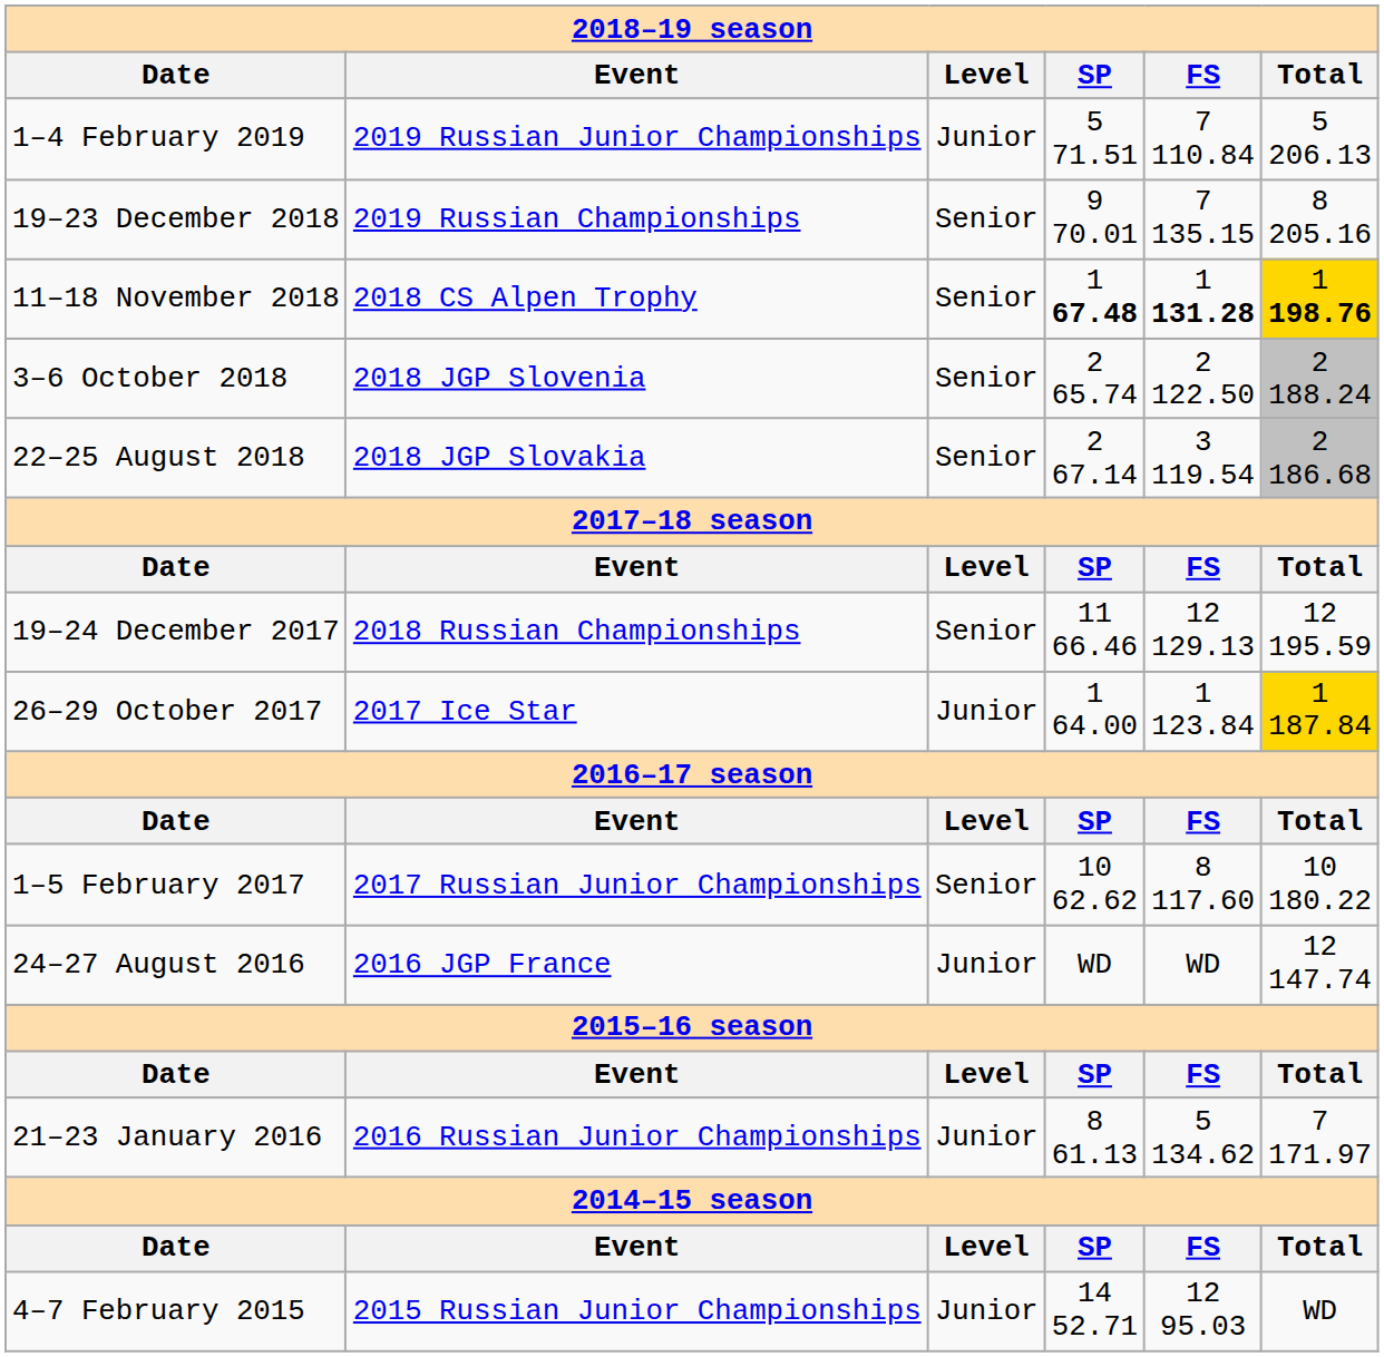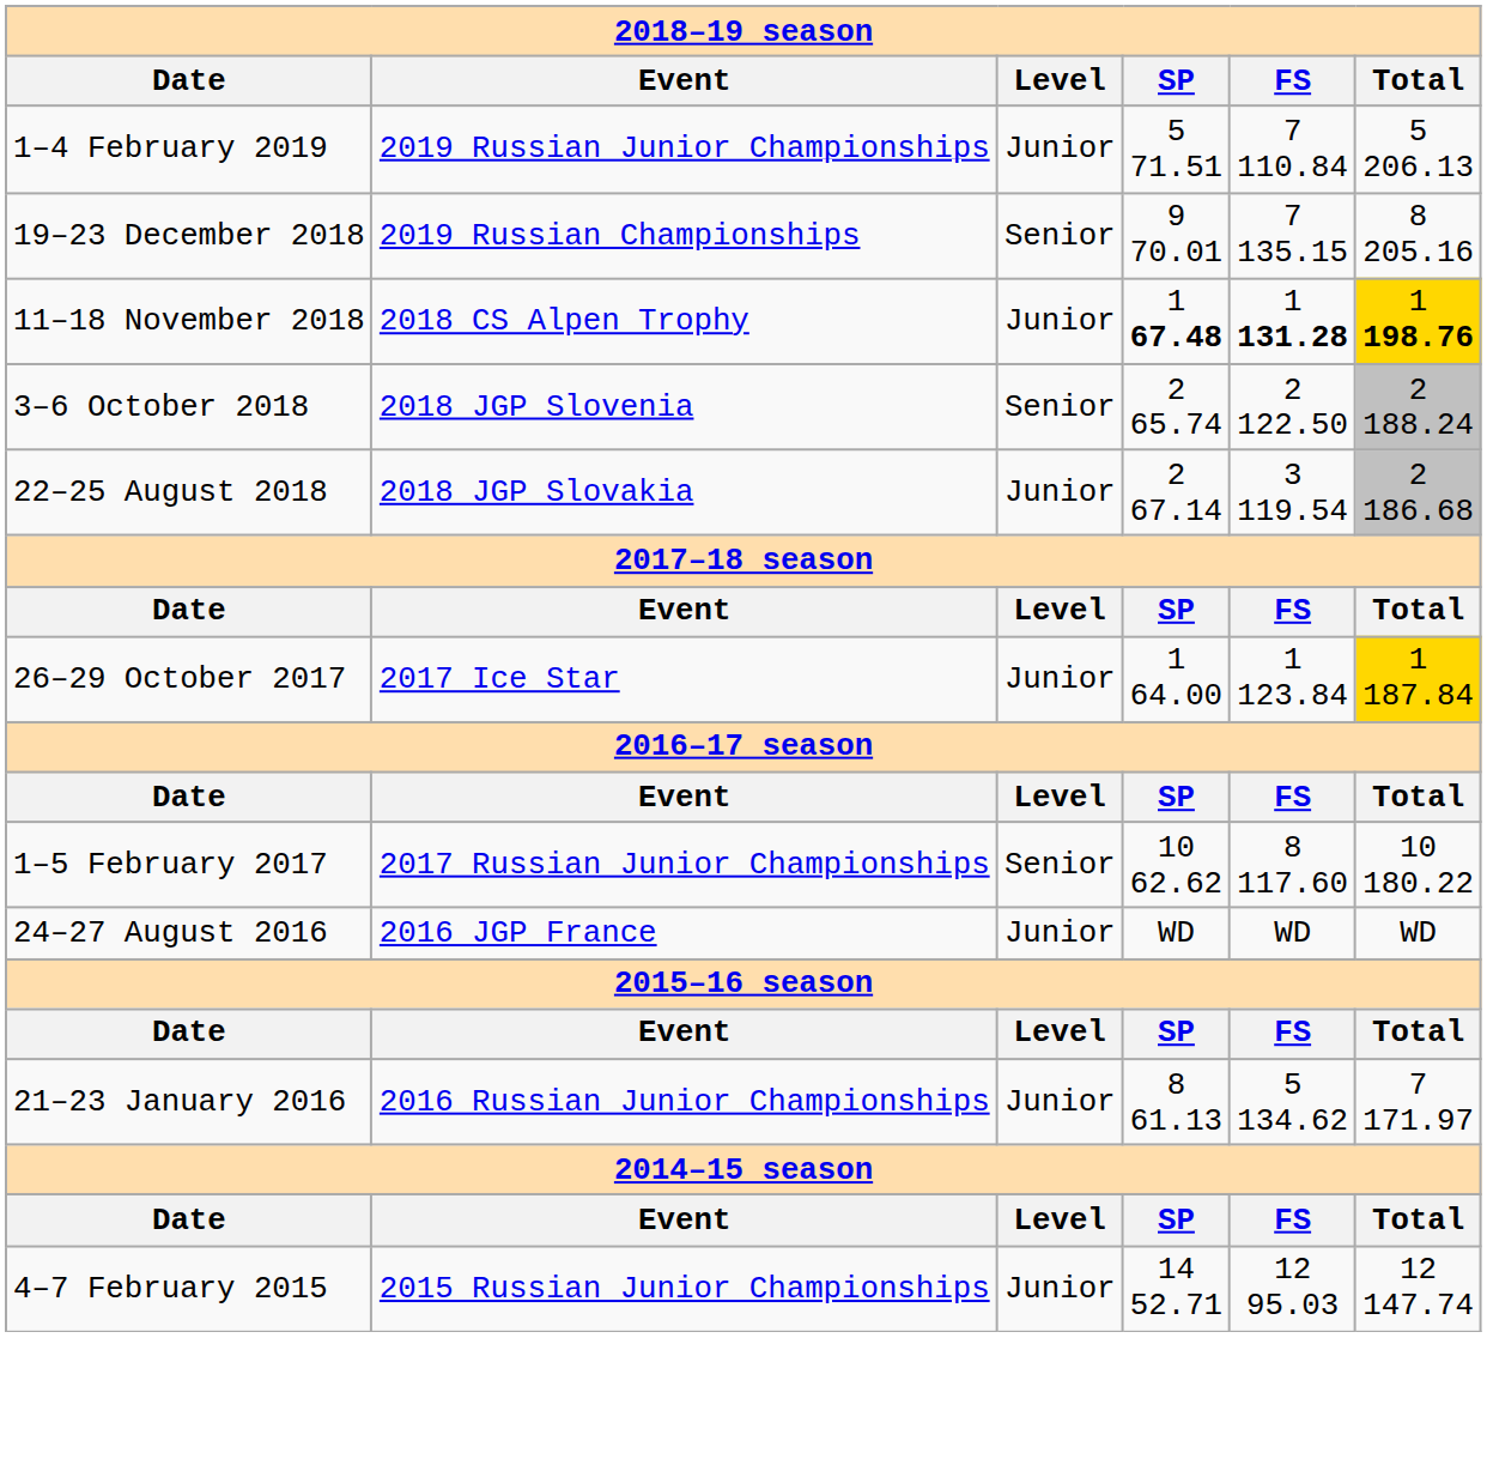 <table class="wikitable">
 <tr>
 <td style="background-color: #ffdead; " colspan=6 align=center><a href='#'><strong>2018–19 season</strong></a></td>
 </tr>
 <tr>
 <th>Date</th>
 <th>Event</th>
 <th>Level</th>
 <th><a href='#'>SP</a></th>
 <th><a href='#'>FS</a></th>
 <th>Total</th>
 </tr>
 <tr>
 <td>1–4 February 2019</td>
 <td><a href='#'>2019 Russian Junior Championships</a></td>
 <td>Junior</td>
 <td align=center>5 <br> 71.51</td>
 <td align=center>7 <br> 110.84</td>
 <td align=center>5 <br> 206.13</td>
 </tr>
 <tr>
 <td>19–23 December 2018</td>
 <td><a href='#'>2019 Russian Championships</a></td>
 <td>Senior</td>
 <td align=center>9 <br> 70.01</td>
 <td align=center>7 <br> 135.15</td>
 <td align=center>8 <br> 205.16</td>
 </tr>
 <tr>
 <td>11–18 November 2018</td>
 <td><a href='#'>2018 CS Alpen Trophy</a></td>
-<td>Senior</td>
+<td>Junior</td>
 <td align=center>1 <br> <strong>67.48</strong></td>
 <td align=center>1 <br> <strong>131.28</strong></td>
 <td align=center bgcolor=gold>1 <br> <strong>198.76</strong></td>
 </tr>
 <tr>
 <td>3–6 October 2018</td>
 <td><a href='#'>2018 JGP Slovenia</a></td>
 <td>Senior</td>
 <td align=center>2 <br> 65.74</td>
 <td align=center>2 <br> 122.50</td>
 <td align=center bgcolor=silver>2 <br> 188.24</td>
 </tr>
 <tr>
 <td>22–25 August 2018</td>
 <td><a href='#'>2018 JGP Slovakia</a></td>
-<td>Senior</td>
+<td>Junior</td>
 <td align=center>2 <br> 67.14</td>
 <td align=center>3 <br> 119.54</td>
 <td align=center bgcolor=silver>2 <br> 186.68</td>
 </tr>
 <tr>
 <td style="background-color: #ffdead; " colspan=6 align=center><a href='#'><strong>2017–18 season</strong></a></td>
 </tr>
 <tr>
 <th>Date</th>
 <th>Event</th>
 <th>Level</th>
 <th><a href='#'>SP</a></th>
 <th><a href='#'>FS</a></th>
 <th>Total</th>
-</tr>
-<tr>
-<td>19–24 December 2017</td>
-<td><a href='#'>2018 Russian Championships</a></td>
-<td>Senior</td>
-<td align=center>11 <br> 66.46</td>
-<td align=center>12 <br> 129.13</td>
-<td align=center>12 <br> 195.59</td>
 </tr>
 <tr>
 <td>26–29 October 2017</td>
 <td><a href='#'>2017 Ice Star</a></td>
 <td>Junior</td>
 <td align=center>1 <br> 64.00</td>
 <td align=center>1 <br> 123.84</td>
 <td align=center bgcolor=gold>1 <br> 187.84</td>
 </tr>
 <tr>
 <td style="background-color: #ffdead; " colspan=6 align=center><a href='#'><strong>2016–17 season</strong></a></td>
 </tr>
 <tr>
 <th>Date</th>
 <th>Event</th>
 <th>Level</th>
 <th><a href='#'>SP</a></th>
 <th><a href='#'>FS</a></th>
 <th>Total</th>
 </tr>
 <tr>
 <td>1–5 February 2017</td>
 <td><a href='#'>2017 Russian Junior Championships</a></td>
 <td>Senior</td>
 <td align=center>10 <br> 62.62</td>
 <td align=center>8 <br> 117.60</td>
 <td align=center>10 <br> 180.22</td>
 </tr>
 <tr>
 <td>24–27 August 2016</td>
 <td><a href='#'>2016 JGP France</a></td>
 <td>Junior</td>
 <td align=center>WD</td>
 <td align=center>WD</td>
-<td align=center>12 <br> 147.74</td>
+<td align=center>WD</td>
 </tr>
 <tr>
 <td style="background-color: #ffdead; " colspan=6 align=center><a href='#'><strong>2015–16 season</strong></a></td>
 </tr>
 <tr>
 <th>Date</th>
 <th>Event</th>
 <th>Level</th>
 <th><a href='#'>SP</a></th>
 <th><a href='#'>FS</a></th>
 <th>Total</th>
 </tr>
 <tr>
 <td>21–23 January 2016</td>
 <td><a href='#'>2016 Russian Junior Championships</a></td>
 <td>Junior</td>
 <td align=center>8 <br> 61.13</td>
 <td align=center>5 <br> 134.62</td>
 <td align=center>7 <br> 171.97</td>
 </tr>
 <tr>
 <td style="background-color: #ffdead; " colspan=6 align=center><a href='#'><strong>2014–15 season</strong></a></td>
 </tr>
 <tr>
 <th>Date</th>
 <th>Event</th>
 <th>Level</th>
 <th><a href='#'>SP</a></th>
 <th><a href='#'>FS</a></th>
 <th>Total</th>
 </tr>
 <tr>
 <td>4–7 February 2015</td>
 <td><a href='#'>2015 Russian Junior Championships</a></td>
 <td>Junior</td>
 <td align=center>14 <br> 52.71</td>
 <td align=center>12 <br> 95.03</td>
-<td align=center>WD</td>
+<td align=center>12 <br> 147.74</td>
 </tr>
 </table>
